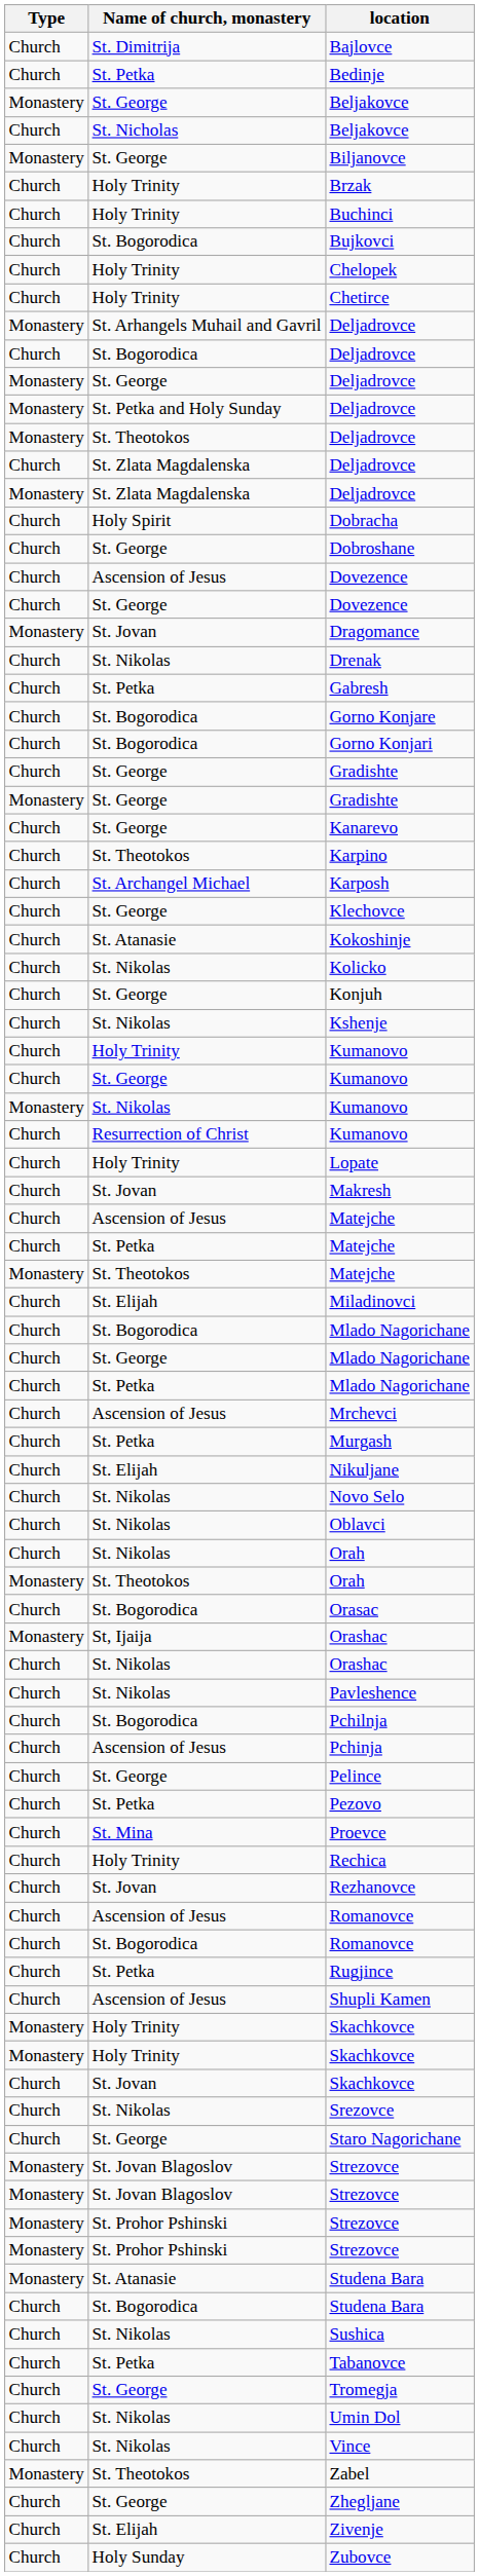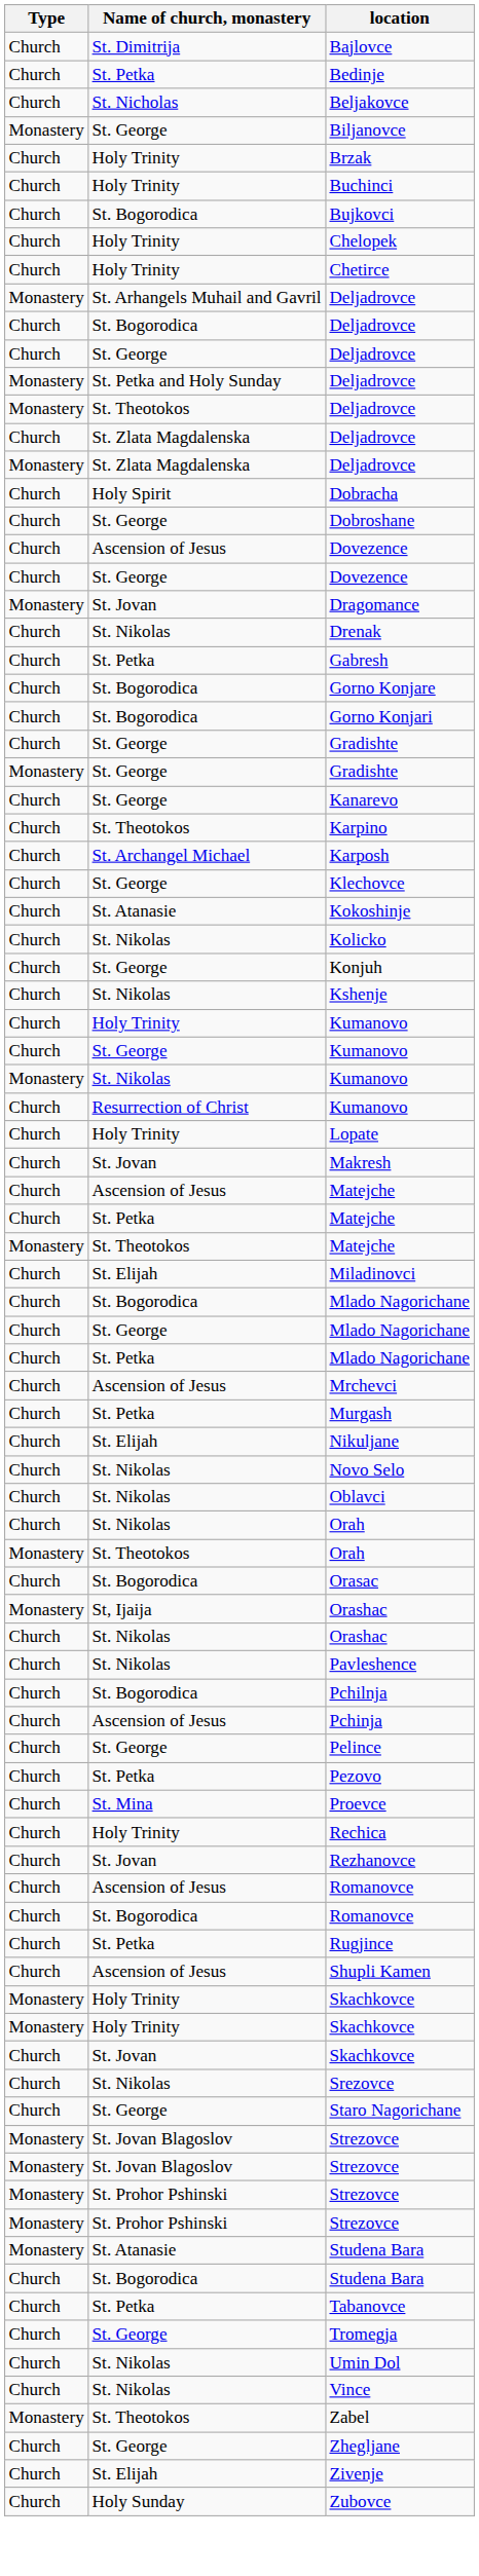 <table class="wikitable sortable">
 <tr>
 <th>Type</th>
 <th>Name of church, monastery</th>
 <th>location</th>
 </tr>
 <tr>
 <td>Church</td>
 <td><a href='#'>St. Dimitrija</a></td>
 <td><a href='#'>Bajlovce</a></td>
 </tr>
 <tr>
 <td>Church</td>
 <td><a href='#'>St. Petka</a></td>
 <td><a href='#'>Bedinje</a></td>
-</tr>
-<tr>
-<td>Monastery</td>
-<td><a href='#'>St. George</a></td>
-<td><a href='#'>Beljakovce</a></td>
 </tr>
 <tr>
 <td>Church</td>
 <td><a href='#'>St. Nicholas</a></td>
 <td><a href='#'>Beljakovce</a></td>
 </tr>
 <tr>
 <td>Monastery</td>
 <td>St. George</td>
 <td><a href='#'>Biljanovce</a></td>
 </tr>
 <tr>
 <td>Church</td>
 <td>Holy Trinity</td>
 <td><a href='#'>Brzak</a></td>
 </tr>
 <tr>
 <td>Church</td>
 <td>Holy Trinity</td>
 <td><a href='#'>Buchinci</a></td>
 </tr>
 <tr>
 <td>Church</td>
 <td>St. Bogorodica</td>
 <td><a href='#'>Bujkovci</a></td>
 </tr>
 <tr>
 <td>Church</td>
 <td>Holy Trinity</td>
 <td><a href='#'>Chelopek</a></td>
 </tr>
 <tr>
 <td>Church</td>
 <td>Holy Trinity</td>
 <td><a href='#'>Chetirce</a></td>
 </tr>
 <tr>
 <td>Monastery</td>
 <td>St. Arhangels Muhail and Gavril</td>
 <td><a href='#'>Deljadrovce</a></td>
 </tr>
 <tr>
 <td>Church</td>
 <td>St. Bogorodica</td>
 <td><a href='#'>Deljadrovce</a></td>
 </tr>
 <tr>
-<td>Monastery</td>
+<td>Church</td>
 <td>St. George</td>
 <td><a href='#'>Deljadrovce</a></td>
 </tr>
 <tr>
 <td>Monastery</td>
 <td>St. Petka and Holy Sunday</td>
 <td><a href='#'>Deljadrovce</a></td>
 </tr>
 <tr>
 <td>Monastery</td>
 <td>St. Theotokos</td>
 <td><a href='#'>Deljadrovce</a></td>
 </tr>
 <tr>
 <td>Church</td>
 <td>St. Zlata Magdalenska</td>
 <td><a href='#'>Deljadrovce</a></td>
 </tr>
 <tr>
 <td>Monastery</td>
 <td>St. Zlata Magdalenska</td>
 <td><a href='#'>Deljadrovce</a></td>
 </tr>
 <tr>
 <td>Church</td>
 <td>Holy Spirit</td>
 <td><a href='#'>Dobracha</a></td>
 </tr>
 <tr>
 <td>Church</td>
 <td>St. George</td>
 <td><a href='#'>Dobroshane</a></td>
 </tr>
 <tr>
 <td>Church</td>
 <td>Ascension of Jesus</td>
 <td><a href='#'>Dovezence</a></td>
 </tr>
 <tr>
 <td>Church</td>
 <td>St. George</td>
 <td><a href='#'>Dovezence</a></td>
 </tr>
 <tr>
 <td>Monastery</td>
 <td>St. Jovan</td>
 <td><a href='#'>Dragomance</a></td>
 </tr>
 <tr>
 <td>Church</td>
 <td>St. Nikolas</td>
 <td><a href='#'>Drenak</a></td>
 </tr>
 <tr>
 <td>Church</td>
 <td>St. Petka</td>
 <td><a href='#'>Gabresh</a></td>
 </tr>
 <tr>
 <td>Church</td>
 <td>St. Bogorodica</td>
 <td><a href='#'>Gorno Konjare</a></td>
 </tr>
 <tr>
 <td>Church</td>
 <td>St. Bogorodica</td>
 <td><a href='#'>Gorno Konjari</a></td>
 </tr>
 <tr>
 <td>Church</td>
 <td>St. George</td>
 <td><a href='#'>Gradishte</a></td>
 </tr>
 <tr>
 <td>Monastery</td>
 <td>St. George</td>
 <td><a href='#'>Gradishte</a></td>
 </tr>
 <tr>
 <td>Church</td>
 <td>St. George</td>
 <td><a href='#'>Kanarevo</a></td>
 </tr>
 <tr>
 <td>Church</td>
 <td>St. Theotokos</td>
 <td><a href='#'>Karpino</a></td>
 </tr>
 <tr>
 <td>Church</td>
 <td><a href='#'>St. Archangel Michael</a></td>
 <td><a href='#'>Karposh</a></td>
 </tr>
 <tr>
 <td>Church</td>
 <td>St. George</td>
 <td><a href='#'>Klechovce</a></td>
 </tr>
 <tr>
 <td>Church</td>
 <td>St. Atanasie</td>
 <td><a href='#'>Kokoshinje</a></td>
 </tr>
 <tr>
 <td>Church</td>
 <td>St. Nikolas</td>
 <td><a href='#'>Kolicko</a></td>
 </tr>
 <tr>
 <td>Church</td>
 <td>St. George</td>
 <td>Konjuh</td>
 </tr>
 <tr>
 <td>Church</td>
 <td>St. Nikolas</td>
 <td><a href='#'>Kshenje</a></td>
 </tr>
 <tr>
 <td>Church</td>
 <td><a href='#'>Holy Trinity</a></td>
 <td><a href='#'>Kumanovo</a></td>
 </tr>
 <tr>
 <td>Church</td>
 <td><a href='#'>St. George</a></td>
 <td><a href='#'>Kumanovo</a></td>
 </tr>
 <tr>
 <td>Monastery</td>
 <td><a href='#'>St. Nikolas</a></td>
 <td><a href='#'>Kumanovo</a></td>
 </tr>
 <tr>
 <td>Church</td>
 <td><a href='#'>Resurrection of Christ</a></td>
 <td><a href='#'>Kumanovo</a></td>
 </tr>
 <tr>
 <td>Church</td>
 <td>Holy Trinity</td>
 <td><a href='#'>Lopate</a></td>
 </tr>
 <tr>
 <td>Church</td>
 <td>St. Jovan</td>
 <td><a href='#'>Makresh</a></td>
 </tr>
 <tr>
 <td>Church</td>
 <td>Ascension of Jesus</td>
 <td><a href='#'>Matejche</a></td>
 </tr>
 <tr>
 <td>Church</td>
 <td>St. Petka</td>
 <td><a href='#'>Matejche</a></td>
 </tr>
 <tr>
 <td>Monastery</td>
 <td>St. Theotokos</td>
 <td><a href='#'>Matejche</a></td>
 </tr>
 <tr>
 <td>Church</td>
 <td>St. Elijah</td>
 <td><a href='#'>Miladinovci</a></td>
 </tr>
 <tr>
 <td>Church</td>
 <td>St. Bogorodica</td>
 <td><a href='#'>Mlado Nagorichane</a></td>
 </tr>
 <tr>
 <td>Church</td>
 <td>St. George</td>
 <td><a href='#'>Mlado Nagorichane</a></td>
 </tr>
 <tr>
 <td>Church</td>
 <td>St. Petka</td>
 <td><a href='#'>Mlado Nagorichane</a></td>
 </tr>
 <tr>
 <td>Church</td>
 <td>Ascension of Jesus</td>
 <td><a href='#'>Mrchevci</a></td>
 </tr>
 <tr>
 <td>Church</td>
 <td>St. Petka</td>
 <td><a href='#'>Murgash</a></td>
 </tr>
 <tr>
 <td>Church</td>
 <td>St. Elijah</td>
 <td><a href='#'>Nikuljane</a></td>
 </tr>
 <tr>
 <td>Church</td>
 <td>St. Nikolas</td>
 <td><a href='#'>Novo Selo</a></td>
 </tr>
 <tr>
 <td>Church</td>
 <td>St. Nikolas</td>
 <td><a href='#'>Oblavci</a></td>
 </tr>
 <tr>
 <td>Church</td>
 <td>St. Nikolas</td>
 <td><a href='#'>Orah</a></td>
 </tr>
 <tr>
 <td>Monastery</td>
 <td>St. Theotokos</td>
 <td><a href='#'>Orah</a></td>
 </tr>
 <tr>
 <td>Church</td>
 <td>St. Bogorodica</td>
 <td><a href='#'>Orasac</a></td>
 </tr>
 <tr>
 <td>Monastery</td>
 <td>St, Ijaija</td>
 <td><a href='#'>Orashac</a></td>
 </tr>
 <tr>
 <td>Church</td>
 <td>St. Nikolas</td>
 <td><a href='#'>Orashac</a></td>
 </tr>
 <tr>
 <td>Church</td>
 <td>St. Nikolas</td>
 <td><a href='#'>Pavleshence</a></td>
 </tr>
 <tr>
 <td>Church</td>
 <td>St. Bogorodica</td>
 <td><a href='#'>Pchilnja</a></td>
 </tr>
 <tr>
 <td>Church</td>
 <td>Ascension of Jesus</td>
 <td><a href='#'>Pchinja</a></td>
 </tr>
 <tr>
 <td>Church</td>
 <td>St. George</td>
 <td><a href='#'>Pelince</a></td>
 </tr>
 <tr>
 <td>Church</td>
 <td>St. Petka</td>
 <td><a href='#'>Pezovo</a></td>
 </tr>
 <tr>
 <td>Church</td>
 <td><a href='#'>St. Mina</a></td>
 <td><a href='#'>Proevce</a></td>
 </tr>
 <tr>
 <td>Church</td>
 <td>Holy Trinity</td>
 <td><a href='#'>Rechica</a></td>
 </tr>
 <tr>
 <td>Church</td>
 <td>St. Jovan</td>
 <td><a href='#'>Rezhanovce</a></td>
 </tr>
 <tr>
 <td>Church</td>
 <td>Ascension of Jesus</td>
 <td><a href='#'>Romanovce</a></td>
 </tr>
 <tr>
 <td>Church</td>
 <td>St. Bogorodica</td>
 <td><a href='#'>Romanovce</a></td>
 </tr>
 <tr>
 <td>Church</td>
 <td>St. Petka</td>
 <td><a href='#'>Rugjince</a></td>
 </tr>
 <tr>
 <td>Church</td>
 <td>Ascension of Jesus</td>
 <td><a href='#'>Shupli Kamen</a></td>
 </tr>
 <tr>
 <td>Monastery</td>
 <td>Holy Trinity</td>
 <td><a href='#'>Skachkovce</a></td>
 </tr>
 <tr>
 <td>Monastery</td>
 <td>Holy Trinity</td>
 <td><a href='#'>Skachkovce</a></td>
 </tr>
 <tr>
 <td>Church</td>
 <td>St. Jovan</td>
 <td><a href='#'>Skachkovce</a></td>
 </tr>
 <tr>
 <td>Church</td>
 <td>St. Nikolas</td>
 <td><a href='#'>Srezovce</a></td>
 </tr>
 <tr>
 <td>Church</td>
 <td>St. George</td>
 <td><a href='#'>Staro Nagorichane</a></td>
 </tr>
 <tr>
 <td>Monastery</td>
 <td>St. Jovan Blagoslov</td>
 <td><a href='#'>Strezovce</a></td>
 </tr>
 <tr>
 <td>Monastery</td>
 <td>St. Jovan Blagoslov</td>
 <td><a href='#'>Strezovce</a></td>
 </tr>
 <tr>
 <td>Monastery</td>
 <td>St. Prohor Pshinski</td>
 <td><a href='#'>Strezovce</a></td>
 </tr>
 <tr>
 <td>Monastery</td>
 <td>St. Prohor Pshinski</td>
 <td><a href='#'>Strezovce</a></td>
 </tr>
 <tr>
 <td>Monastery</td>
 <td>St. Atanasie</td>
 <td><a href='#'>Studena Bara</a></td>
 </tr>
 <tr>
 <td>Church</td>
 <td>St. Bogorodica</td>
 <td><a href='#'>Studena Bara</a></td>
 </tr>
 <tr>
 <td>Church</td>
-<td>St. Nikolas</td>
-<td><a href='#'>Sushica</a></td>
-</tr>
-<tr>
-<td>Church</td>
 <td>St. Petka</td>
 <td><a href='#'>Tabanovce</a></td>
 </tr>
 <tr>
 <td>Church</td>
 <td><a href='#'>St. George</a></td>
 <td><a href='#'>Tromegja</a></td>
 </tr>
 <tr>
 <td>Church</td>
 <td>St. Nikolas</td>
 <td><a href='#'>Umin Dol</a></td>
 </tr>
 <tr>
 <td>Church</td>
 <td>St. Nikolas</td>
 <td><a href='#'>Vince</a></td>
 </tr>
 <tr>
 <td>Monastery</td>
 <td>St. Theotokos</td>
 <td>Zabel</td>
 </tr>
 <tr>
 <td>Church</td>
 <td>St. George</td>
 <td><a href='#'>Zhegljane</a></td>
 </tr>
 <tr>
 <td>Church</td>
 <td>St. Elijah</td>
 <td><a href='#'>Zivenje</a></td>
 </tr>
 <tr>
 <td>Church</td>
 <td>Holy Sunday</td>
 <td><a href='#'>Zubovce</a></td>
 </tr>
 </table>
